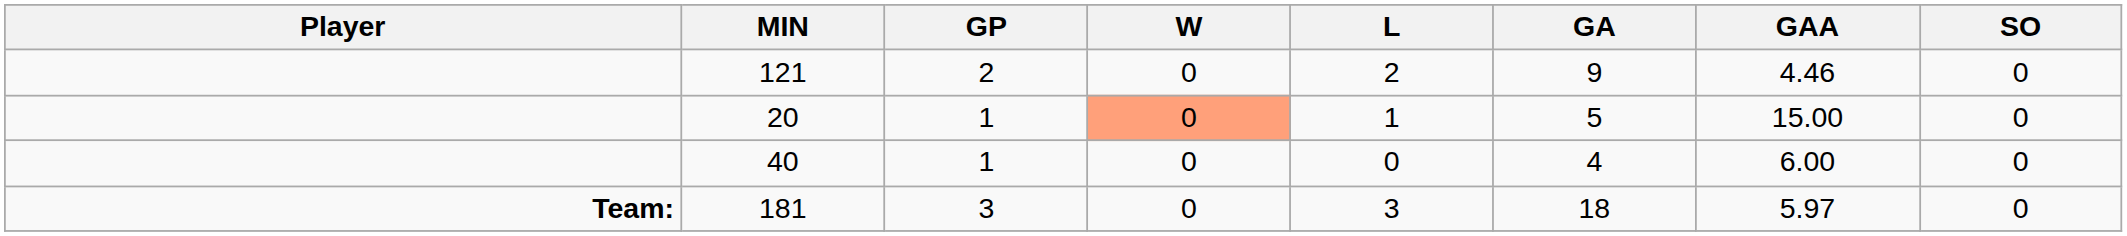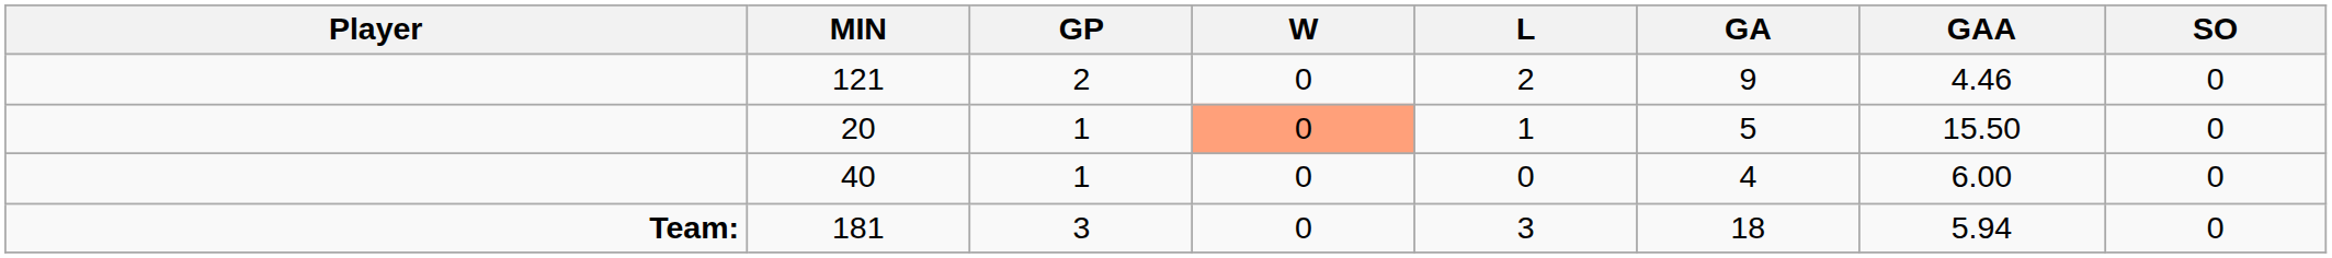 <table class="wikitable sortable" width="60%">
 <tr>
 <th bgcolor="#DDDDFF" width="10%">Player</th>
 <th width="3%" bgcolor="#DDDDFF" title="Minutes played">MIN</th>
 <th width="3%" bgcolor="#DDDDFF" title="Games played in">GP</th>
 <th width="3%" bgcolor="#DDDDFF" title="Wins">W</th>
 <th width="3%" bgcolor="#DDDDFF"title="Losses">L</th>
 <th width="3%" bgcolor="#DDDDFF" title="Goals against">GA</th>
 <th width="3%" bgcolor="#DDDDFF" title="Goals against average">GAA</th>
 <th width="3%" bgcolor="#DDDDFF" title="Shut-outs">SO</th>
 </tr>
 <tr align="center">
 <td align="right"></td>
 <td>121</td>
 <td>2</td>
 <td>0</td>
 <td>2</td>
 <td>9</td>
 <td>4.46</td>
 <td>0</td>
 </tr>
 <tr align="center">
 <td align="right"></td>
 <td>20</td>
 <td>1</td>
 <td style="background: lightsalmon;">0</td>
 <td>1</td>
 <td>5</td>
-<td>15.00</td>
+<td>15.50</td>
 <td>0</td>
 </tr>
 <tr align="center">
 <td align="right"></td>
 <td>40</td>
 <td>1</td>
 <td>0</td>
 <td>0</td>
 <td>4</td>
 <td>6.00</td>
 <td>0</td>
 </tr>
 <tr align="center">
 <td align="right"><strong>Team:</strong></td>
 <td>181</td>
 <td>3</td>
 <td>0</td>
 <td>3</td>
 <td>18</td>
-<td>5.97</td>
+<td>5.94</td>
 <td>0</td>
 </tr>
 </table>
